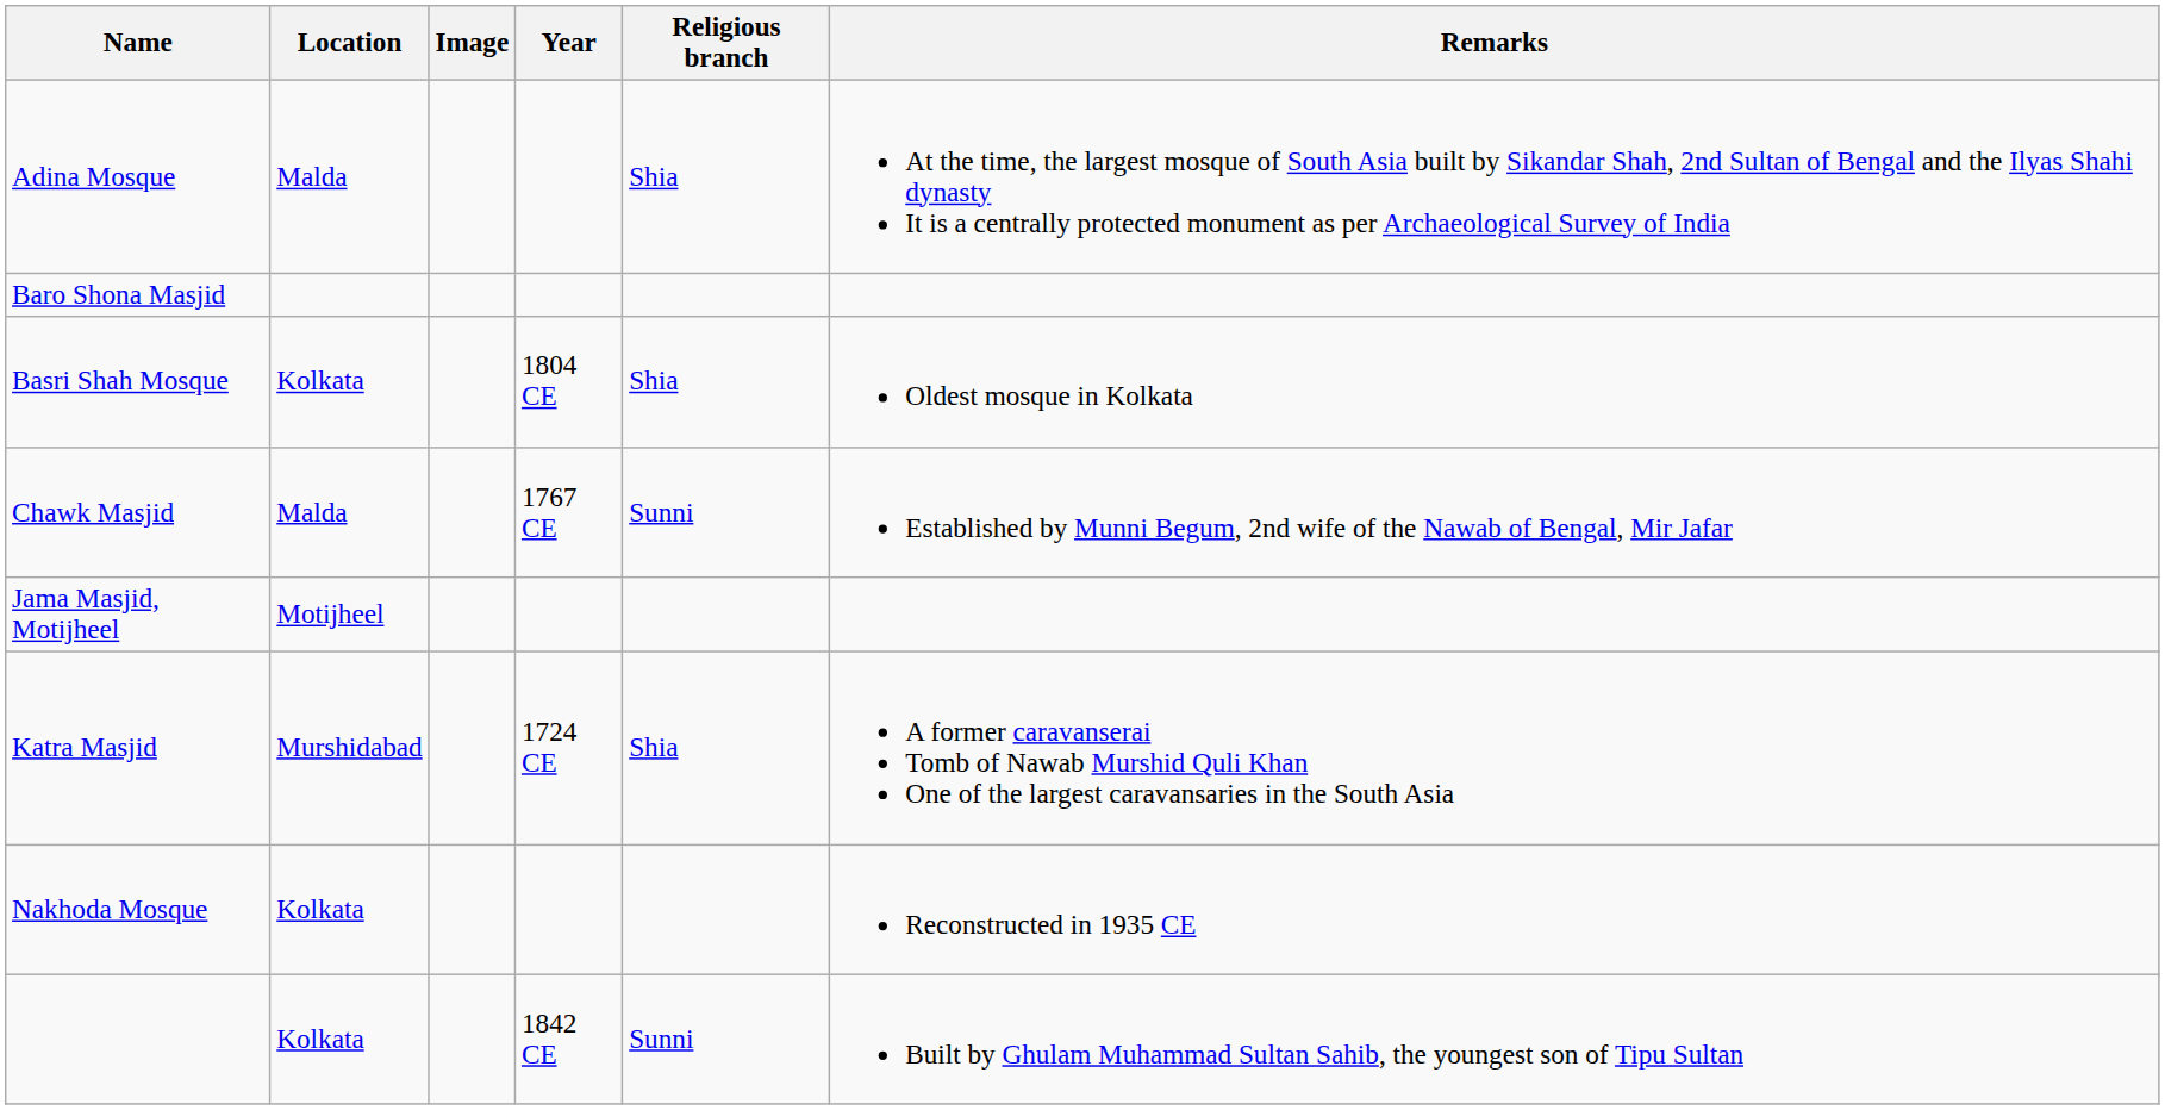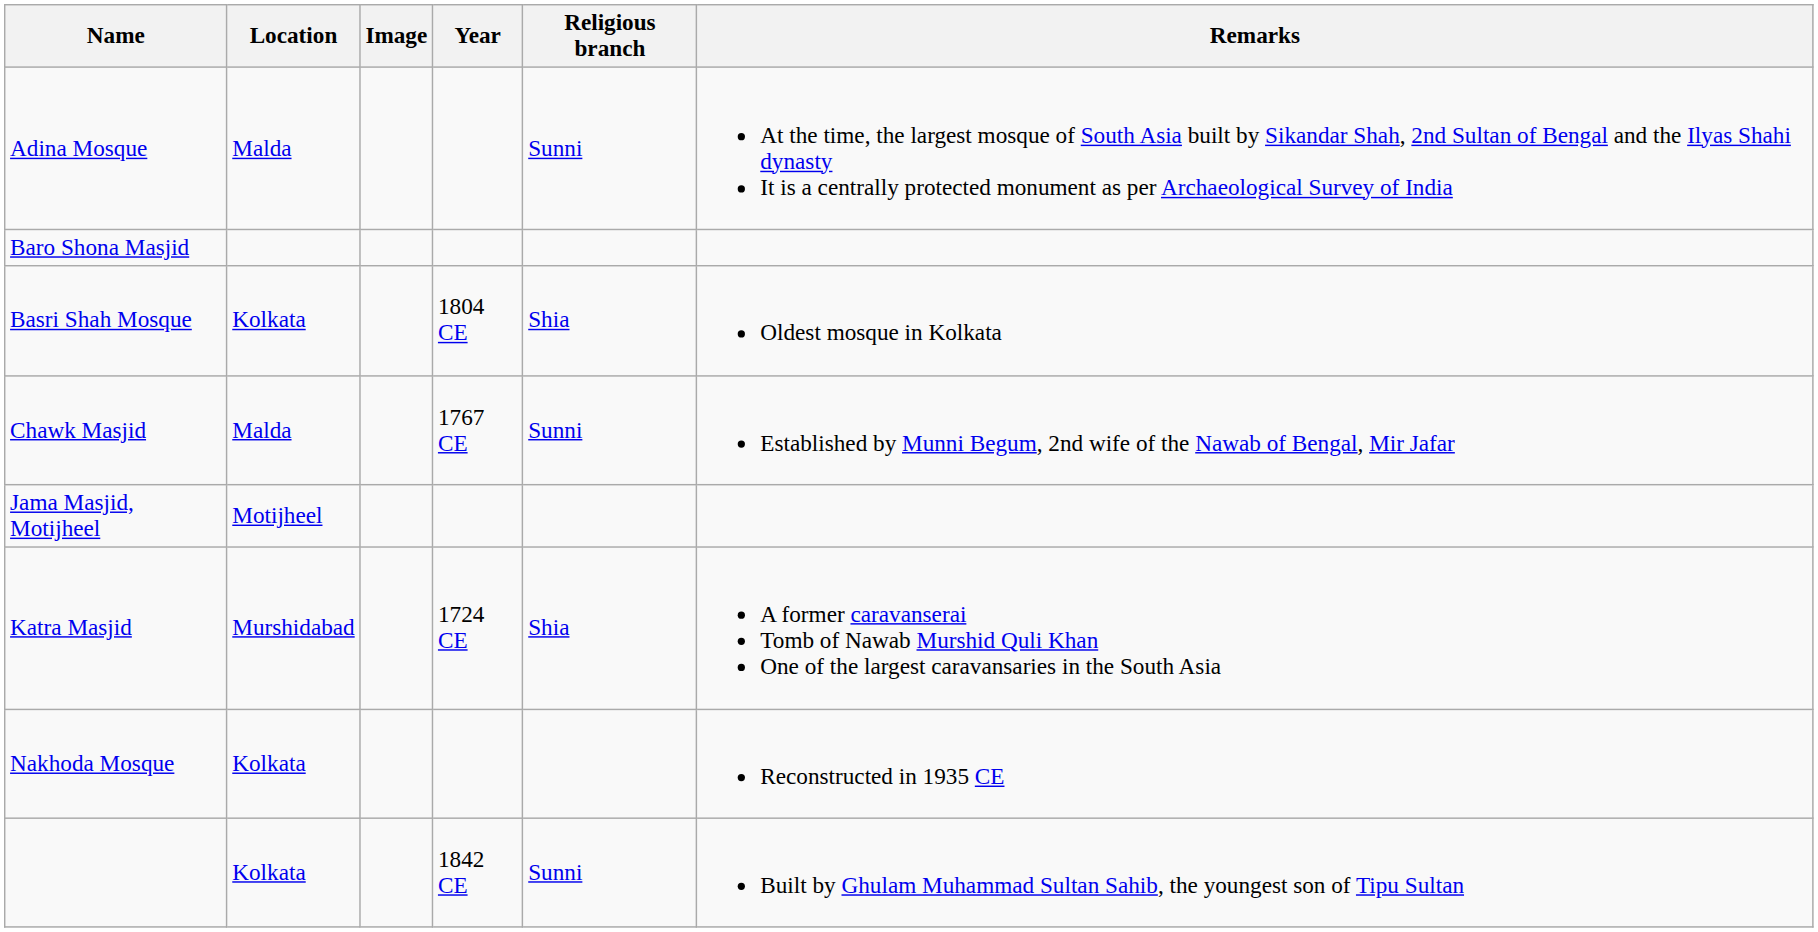 <table class="wikitable sortable">
 <tr>
 <th>Name</th>
 <th>Location</th>
 <th>Image</th>
 <th>Year</th>
 <th>Religious branch</th>
 <th>Remarks</th>
 </tr>
 <tr>
 <td><a href='#'>Adina Mosque</a></td>
 <td><a href='#'>Malda</a></td>
 <td></td>
 <td></td>
-<td><a href='#'>Shia</a></td>
+<td><a href='#'>Sunni</a></td>
 <td><br><ul><li>At the time, the largest mosque of <a href='#'>South Asia</a> built by <a href='#'>Sikandar Shah</a>, <a href='#'>2nd Sultan of Bengal</a> and the <a href='#'>Ilyas Shahi dynasty</a></li><li>It is a centrally protected monument as per <a href='#'>Archaeological Survey of India</a></li></ul></td>
 </tr>
 <tr>
 <td><a href='#'>Baro Shona Masjid</a></td>
 <td></td>
 <td></td>
 <td></td>
 <td></td>
 <td></td>
 </tr>
 <tr>
 <td><a href='#'>Basri Shah Mosque</a></td>
 <td><a href='#'>Kolkata</a></td>
 <td></td>
 <td>1804 <a href='#'>CE</a></td>
 <td><a href='#'>Shia</a></td>
 <td><br><ul><li>Oldest mosque in Kolkata</li></ul></td>
 </tr>
 <tr>
 <td><a href='#'>Chawk Masjid</a></td>
 <td><a href='#'>Malda</a></td>
 <td></td>
 <td>1767 <a href='#'>CE</a></td>
 <td><a href='#'>Sunni</a></td>
 <td><br><ul><li>Established by <a href='#'>Munni Begum</a>, 2nd wife of the <a href='#'>Nawab of Bengal</a>, <a href='#'>Mir Jafar</a></li></ul></td>
 </tr>
 <tr>
 <td><a href='#'>Jama Masjid, Motijheel</a></td>
 <td><a href='#'>Motijheel</a></td>
 <td></td>
 <td></td>
 <td></td>
 <td></td>
 </tr>
 <tr>
 <td><a href='#'>Katra Masjid</a></td>
 <td><a href='#'>Murshidabad</a></td>
 <td></td>
 <td>1724 <a href='#'>CE</a></td>
 <td><a href='#'>Shia</a></td>
 <td><br><ul><li>A former <a href='#'>caravanserai</a></li><li>Tomb of Nawab <a href='#'>Murshid Quli Khan</a></li><li>One of the largest caravansaries in the South Asia</li></ul></td>
 </tr>
 <tr>
 <td><a href='#'>Nakhoda Mosque</a></td>
 <td><a href='#'>Kolkata</a></td>
 <td></td>
 <td></td>
 <td></td>
 <td><br><ul><li>Reconstructed in 1935 <a href='#'>CE</a></li></ul></td>
 </tr>
 <tr>
 <td></td>
 <td><a href='#'>Kolkata</a></td>
 <td></td>
 <td>1842 <a href='#'>CE</a></td>
 <td><a href='#'>Sunni</a></td>
 <td><br><ul><li>Built by <a href='#'>Ghulam Muhammad Sultan Sahib</a>, the youngest son of <a href='#'>Tipu Sultan</a></li></ul></td>
 </tr>
 </table>
